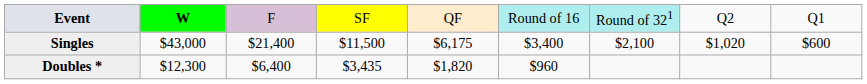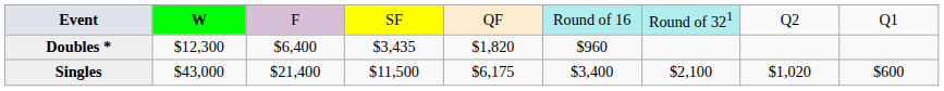 <table class=wikitable style=font-size:90%;text-align:center>
 <tr>
 <td style="width:130px; background:#dfe2e9;"><strong>Event</strong></td>
 <td style="width:80px; background:lime;"><strong>W</strong></td>
 <td style="width:85px; background:thistle;">F</td>
 <td style="width:85px; background:#ff0;">SF</td>
 <td style="width:85px; background:#ffebcd;">QF</td>
 <td style="width:85px; background:#afeeee;">Round of 16</td>
 <td style="width:85px; background:#afeeee;">Round of 32<sup>1</sup></td>
 <td width=85>Q2</td>
 <td width=85>Q1</td>
 </tr>
 <tr>
+<td style="background:#efefef;"><strong>Doubles *</strong></td>
+<td>$12,300</td>
+<td>$6,400</td>
+<td>$3,435</td>
+<td>$1,820</td>
+<td>$960</td>
+<td></td>
+<td></td>
+<td></td>
+</tr>
+<tr>
 <td style="background:#efefef;"><strong>Singles</strong></td>
 <td>$43,000</td>
 <td>$21,400</td>
 <td>$11,500</td>
 <td>$6,175</td>
 <td>$3,400</td>
 <td>$2,100</td>
 <td>$1,020</td>
 <td>$600</td>
 </tr>
-<tr>
-<td style="background:#efefef;"><strong>Doubles *</strong></td>
-<td>$12,300</td>
-<td>$6,400</td>
-<td>$3,435</td>
-<td>$1,820</td>
-<td>$960</td>
-<td></td>
-<td></td>
-<td></td>
-</tr>
 </table>
